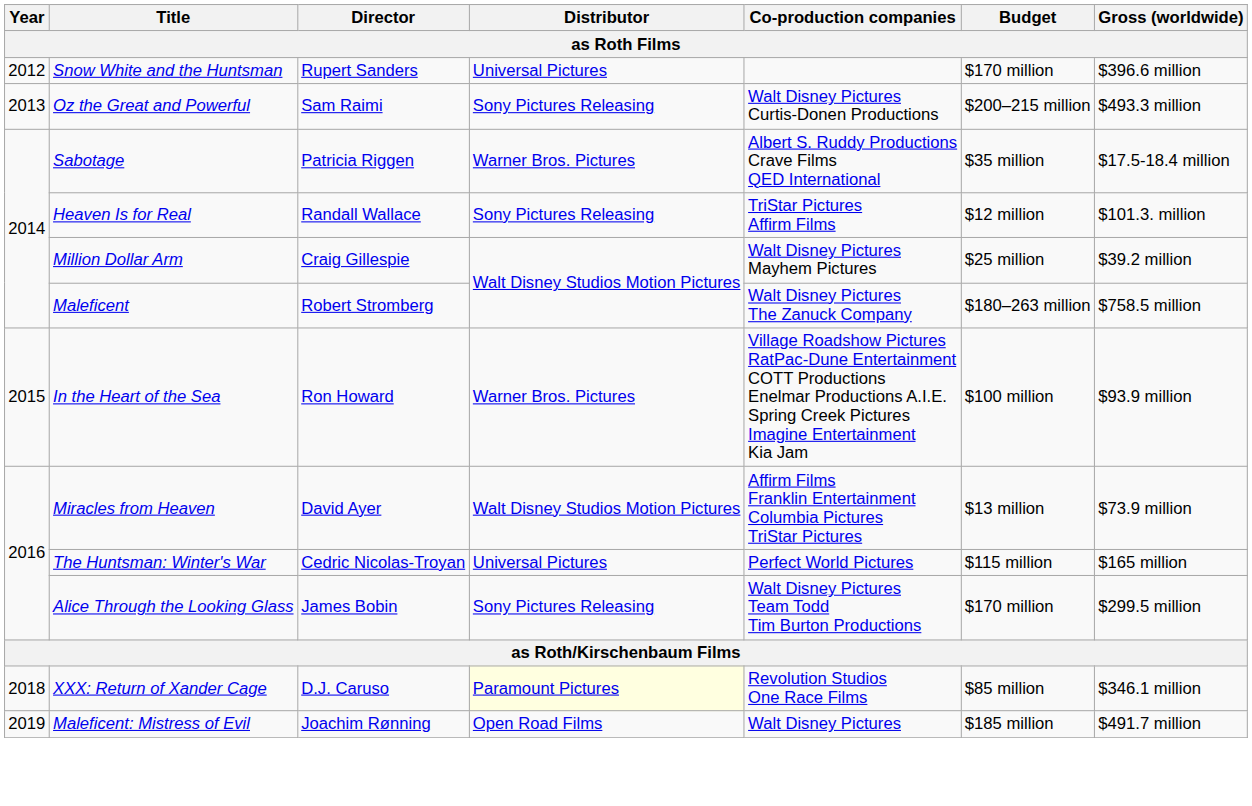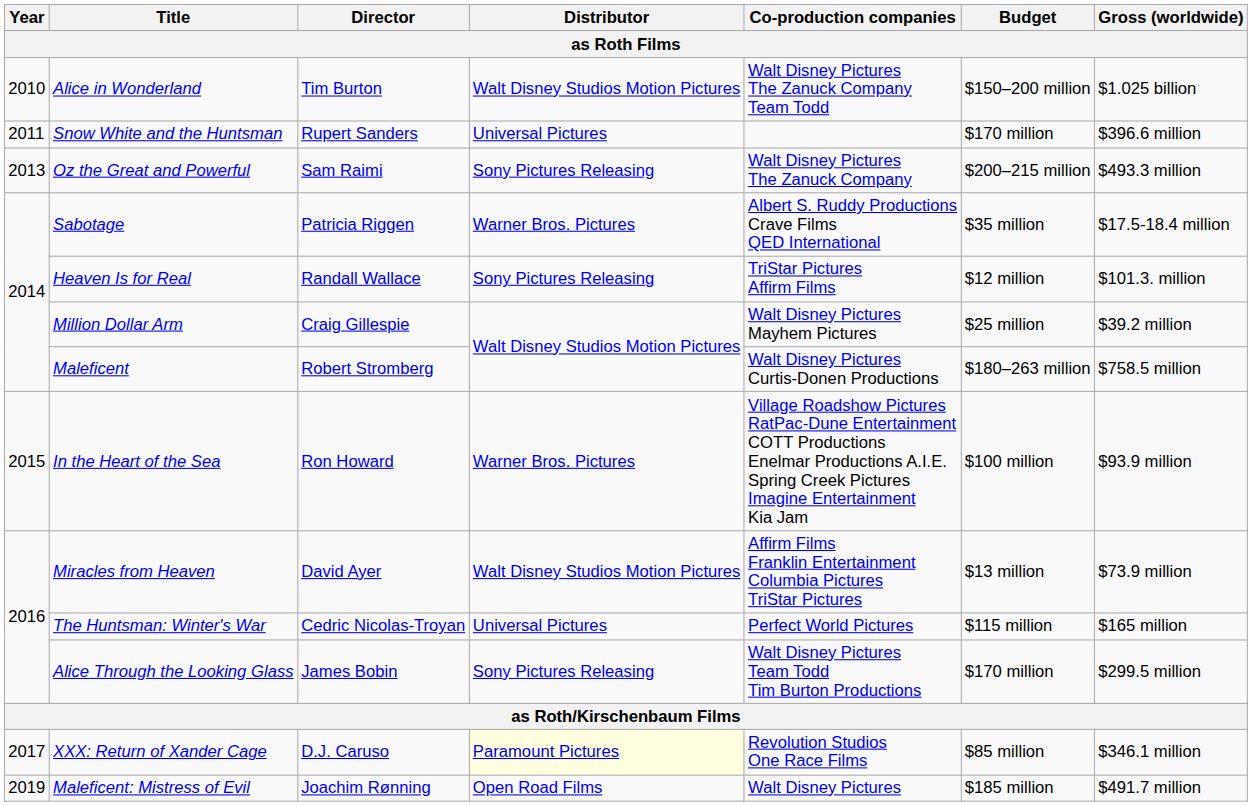 <table class="wikitable sortable">
 <tr>
 <th>Year</th>
 <th>Title</th>
 <th>Director</th>
 <th>Distributor</th>
 <th>Co-production companies</th>
 <th>Budget</th>
 <th>Gross (worldwide)</th>
 </tr>
 <tr>
 <th colspan="7">as Roth Films</th>
 </tr>
 <tr>
-<td>2012</td>
+<td>2010</td>
+<td><em><a href='#'>Alice in Wonderland</a></em></td>
+<td><a href='#'>Tim Burton</a></td>
+<td><a href='#'>Walt Disney Studios Motion Pictures</a></td>
+<td><a href='#'>Walt Disney Pictures</a><br><a href='#'>The Zanuck Company</a><br><a href='#'>Team Todd</a></td>
+<td>$150–200 million</td>
+<td>$1.025 billion</td>
+</tr>
+<tr>
+<td>2011</td>
 <td><em><a href='#'>Snow White and the Huntsman</a></em></td>
 <td><a href='#'>Rupert Sanders</a></td>
 <td><a href='#'>Universal Pictures</a></td>
 <td></td>
 <td>$170 million</td>
 <td>$396.6 million</td>
 </tr>
 <tr>
 <td>2013</td>
 <td><em><a href='#'>Oz the Great and Powerful</a></em></td>
 <td><a href='#'>Sam Raimi</a></td>
 <td><a href='#'>Sony Pictures Releasing</a></td>
-<td><a href='#'>Walt Disney Pictures</a><br>Curtis-Donen Productions</td>
+<td><a href='#'>Walt Disney Pictures</a><br><a href='#'>The Zanuck Company</a></td>
 <td>$200–215 million</td>
 <td>$493.3 million</td>
 </tr>
 <tr>
 <td rowspan="4">2014</td>
 <td><em><a href='#'>Sabotage</a></em></td>
 <td><a href='#'>Patricia Riggen</a></td>
 <td><a href='#'>Warner Bros. Pictures</a></td>
 <td><a href='#'>Albert S. Ruddy Productions</a><br>Crave Films<br><a href='#'>QED International</a></td>
 <td>$35 million</td>
 <td>$17.5-18.4 million</td>
 </tr>
 <tr>
 <td><em><a href='#'>Heaven Is for Real</a></em></td>
 <td><a href='#'>Randall Wallace</a></td>
 <td><a href='#'>Sony Pictures Releasing</a></td>
 <td><a href='#'>TriStar Pictures</a><br><a href='#'>Affirm Films</a></td>
 <td>$12 million</td>
 <td>$101.3. million</td>
 </tr>
 <tr>
 <td><em><a href='#'>Million Dollar Arm</a></em></td>
 <td><a href='#'>Craig Gillespie</a></td>
 <td rowspan="2"><a href='#'>Walt Disney Studios Motion Pictures</a></td>
 <td><a href='#'>Walt Disney Pictures</a><br>Mayhem Pictures</td>
 <td>$25 million</td>
 <td>$39.2 million</td>
 </tr>
 <tr>
 <td><em><a href='#'>Maleficent</a></em></td>
 <td><a href='#'>Robert Stromberg</a></td>
-<td><a href='#'>Walt Disney Pictures</a><br><a href='#'>The Zanuck Company</a></td>
+<td><a href='#'>Walt Disney Pictures</a><br>Curtis-Donen Productions</td>
 <td>$180–263 million</td>
 <td>$758.5 million</td>
 </tr>
 <tr>
 <td>2015</td>
 <td><em><a href='#'>In the Heart of the Sea</a></em></td>
 <td><a href='#'>Ron Howard</a></td>
 <td><a href='#'>Warner Bros. Pictures</a></td>
 <td><a href='#'>Village Roadshow Pictures</a><br><a href='#'>RatPac-Dune Entertainment</a><br>COTT Productions<br>Enelmar Productions A.I.E.<br>Spring Creek Pictures<br><a href='#'>Imagine Entertainment</a><br>Kia Jam</td>
 <td>$100 million</td>
 <td>$93.9 million</td>
 </tr>
 <tr>
 <td rowspan="3">2016</td>
 <td><em><a href='#'>Miracles from Heaven</a></em></td>
 <td><a href='#'>David Ayer</a></td>
 <td><a href='#'>Walt Disney Studios Motion Pictures</a></td>
 <td><a href='#'>Affirm Films</a><br><a href='#'>Franklin Entertainment</a><br><a href='#'>Columbia Pictures</a><br><a href='#'>TriStar Pictures</a></td>
 <td>$13 million</td>
 <td>$73.9 million</td>
 </tr>
 <tr>
 <td><em><a href='#'>The Huntsman: Winter's War</a></em></td>
 <td><a href='#'>Cedric Nicolas-Troyan</a></td>
 <td><a href='#'>Universal Pictures</a></td>
 <td><a href='#'>Perfect World Pictures</a></td>
 <td>$115 million</td>
 <td>$165 million</td>
 </tr>
 <tr>
 <td><em><a href='#'>Alice Through the Looking Glass</a></em></td>
 <td><a href='#'>James Bobin</a></td>
 <td><a href='#'>Sony Pictures Releasing</a></td>
 <td><a href='#'>Walt Disney Pictures</a><br><a href='#'>Team Todd</a><br><a href='#'>Tim Burton Productions</a></td>
 <td>$170 million</td>
 <td>$299.5 million</td>
 </tr>
 <tr>
 <th colspan="7">as Roth/Kirschenbaum Films</th>
 </tr>
 <tr>
-<td>2018</td>
+<td>2017</td>
 <td><em><a href='#'>XXX: Return of Xander Cage</a></em></td>
 <td><a href='#'>D.J. Caruso</a></td>
 <td style="background: lightyellow;"><a href='#'>Paramount Pictures</a></td>
 <td><a href='#'>Revolution Studios</a><br><a href='#'>One Race Films</a></td>
 <td>$85 million</td>
 <td>$346.1 million</td>
 </tr>
 <tr>
 <td>2019</td>
 <td><em><a href='#'>Maleficent: Mistress of Evil</a></em></td>
 <td><a href='#'>Joachim Rønning</a></td>
 <td><a href='#'>Open Road Films</a></td>
 <td><a href='#'>Walt Disney Pictures</a></td>
 <td>$185 million</td>
 <td>$491.7 million</td>
 </tr>
 </table>
